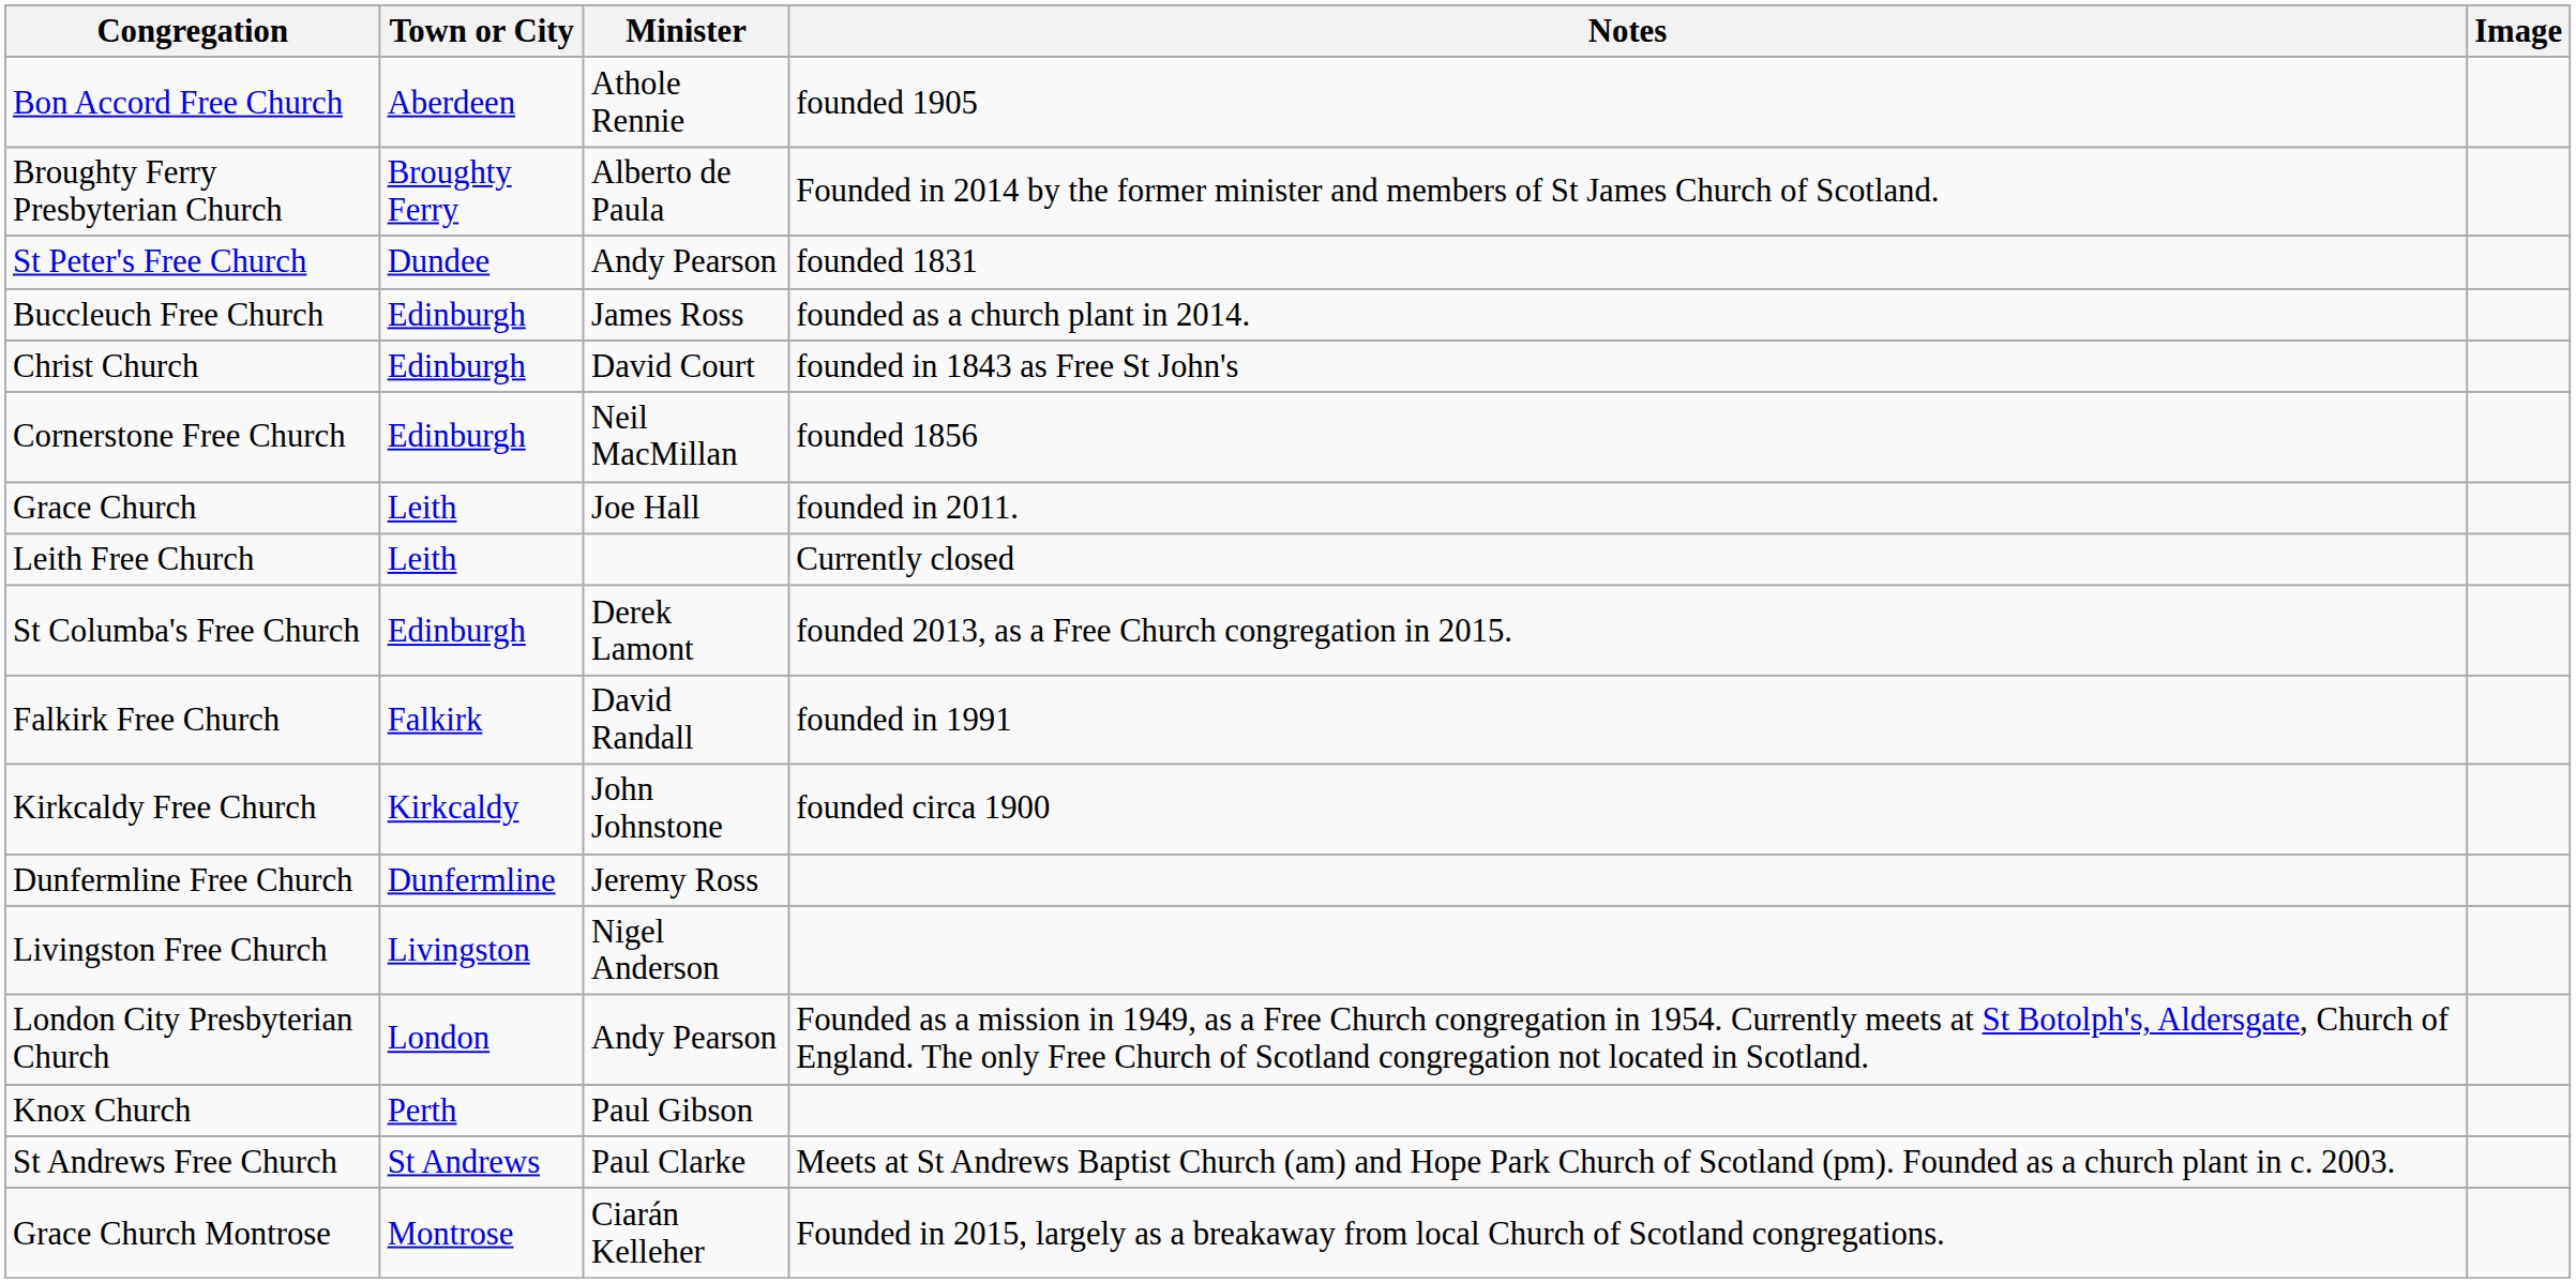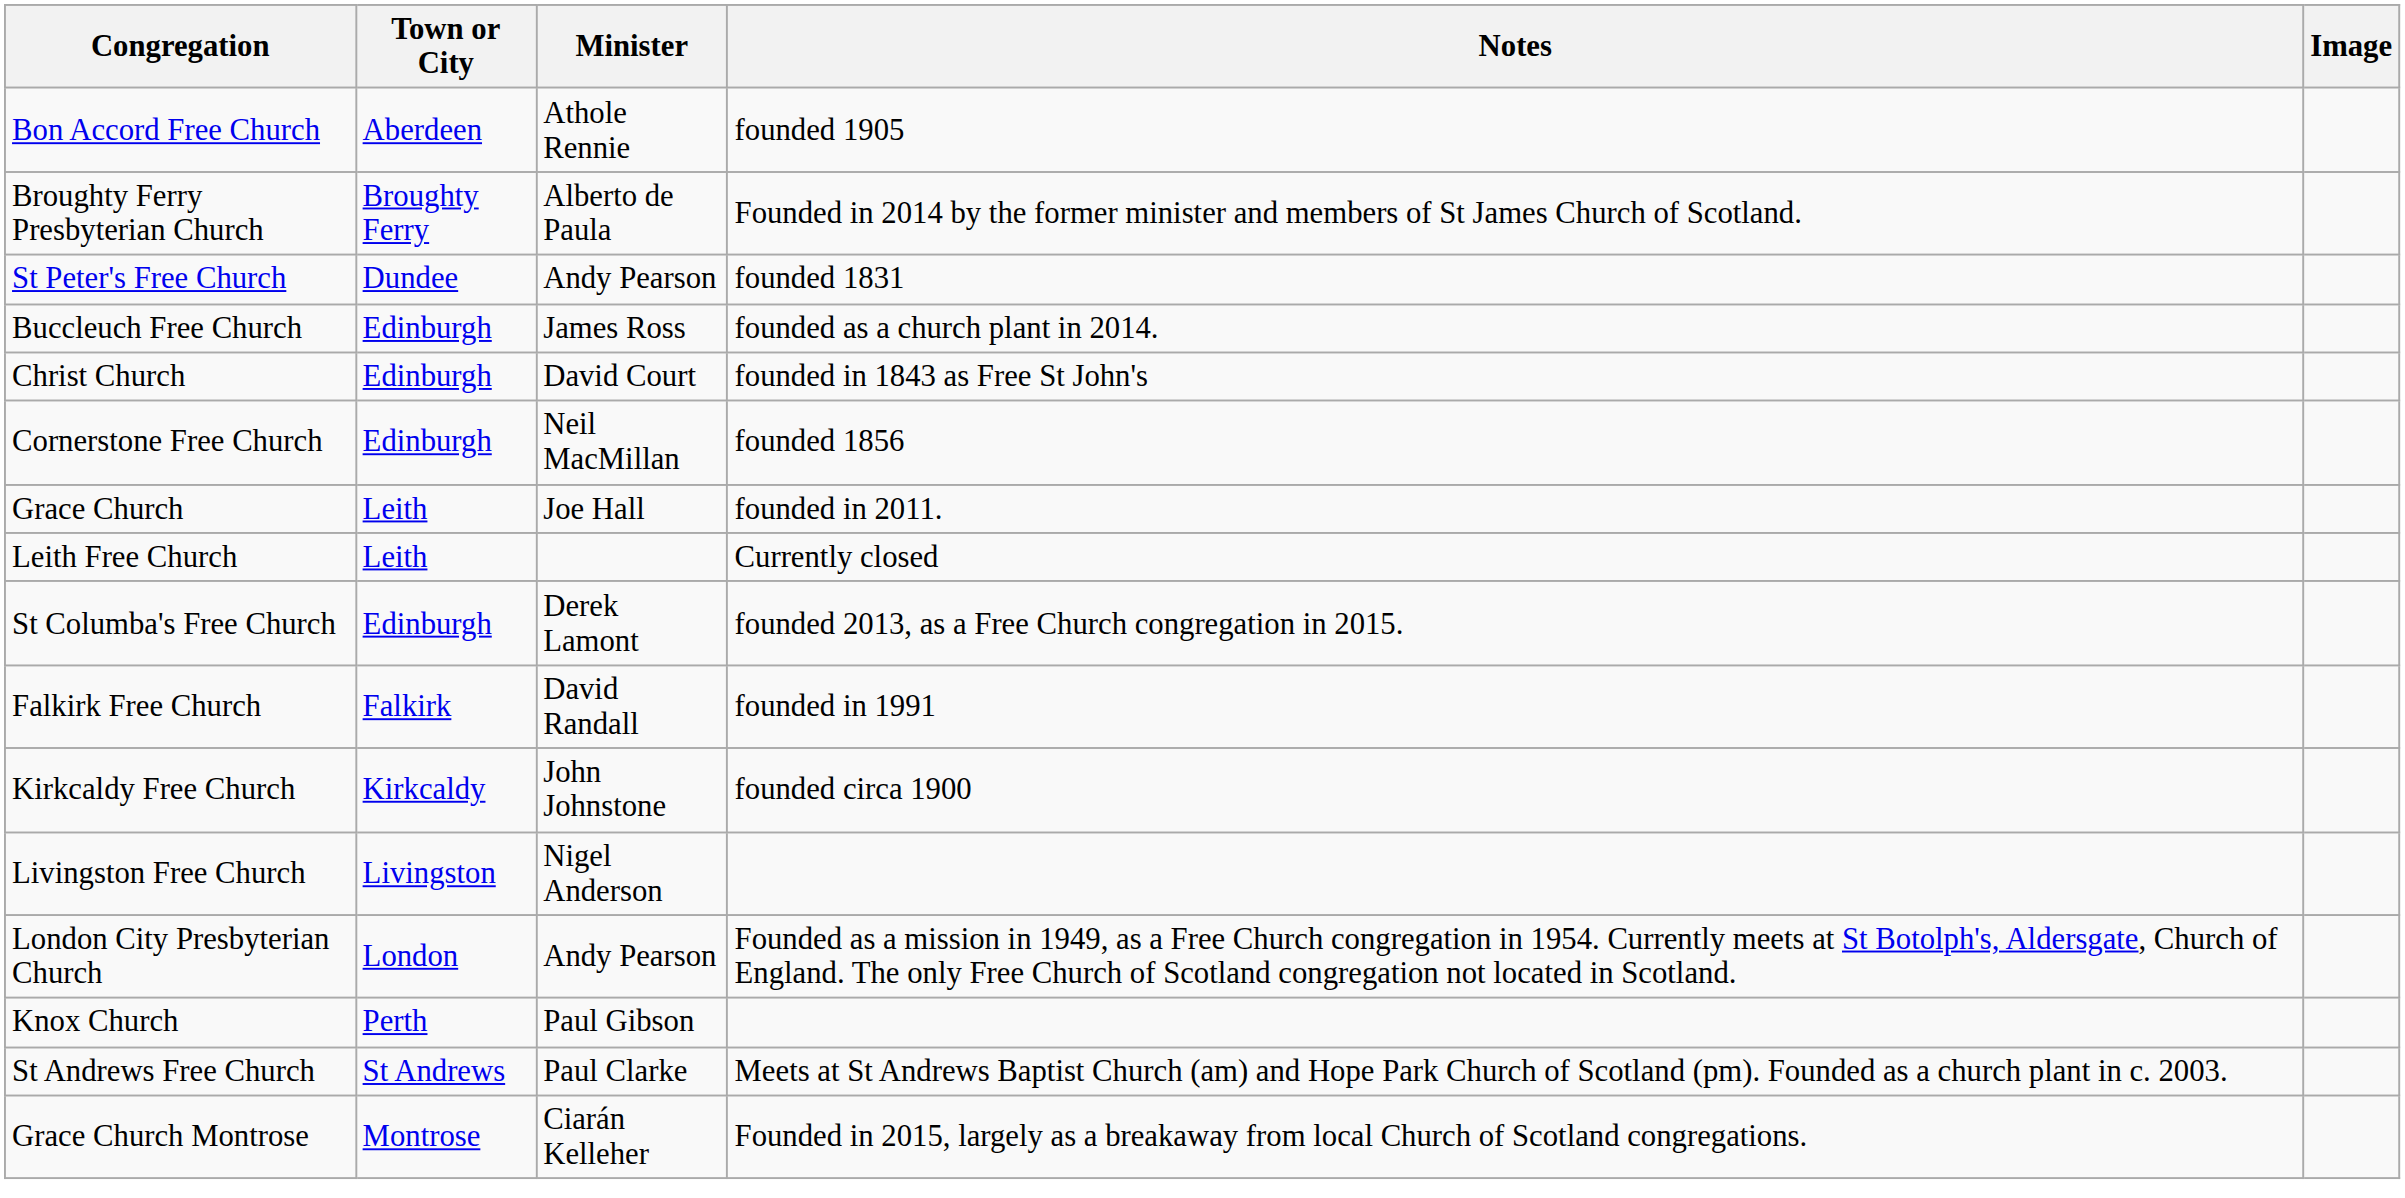 <table class="wikitable sortable">
 <tr>
 <th style="text-align:center;">Congregation</th>
 <th style="text-align:center;">Town or City</th>
 <th style="text-align:center;">Minister</th>
 <th style="text-align:center;">Notes</th>
 <th style="text-align:center;" class="unsortable">Image</th>
 </tr>
 <tr>
 <td><a href='#'>Bon Accord Free Church</a></td>
 <td><a href='#'>Aberdeen</a></td>
 <td>Athole Rennie</td>
 <td>founded 1905</td>
 <td></td>
 </tr>
 <tr>
 <td>Broughty Ferry Presbyterian Church</td>
 <td><a href='#'>Broughty Ferry</a></td>
 <td>Alberto de Paula</td>
 <td>Founded in 2014 by the former minister and members of St James Church of Scotland.</td>
 <td></td>
 </tr>
 <tr>
 <td><a href='#'>St Peter's Free Church</a></td>
 <td><a href='#'>Dundee</a></td>
 <td>Andy Pearson</td>
 <td>founded 1831</td>
 <td></td>
 </tr>
 <tr>
 <td>Buccleuch Free Church</td>
 <td><a href='#'>Edinburgh</a></td>
 <td>James Ross</td>
 <td>founded as a church plant in 2014.</td>
 <td></td>
 </tr>
 <tr>
 <td>Christ Church</td>
 <td><a href='#'>Edinburgh</a></td>
 <td>David Court</td>
 <td>founded in 1843 as Free St John's</td>
 <td></td>
 </tr>
 <tr>
 <td>Cornerstone Free Church</td>
 <td><a href='#'>Edinburgh</a></td>
 <td>Neil MacMillan</td>
 <td>founded 1856</td>
 <td></td>
 </tr>
 <tr>
 <td>Grace Church</td>
 <td><a href='#'>Leith</a></td>
 <td>Joe Hall</td>
 <td>founded in 2011.</td>
 <td></td>
 </tr>
 <tr>
 <td>Leith Free Church</td>
 <td><a href='#'>Leith</a></td>
 <td></td>
 <td>Currently closed </td>
 <td></td>
 </tr>
 <tr>
 <td>St Columba's Free Church</td>
 <td><a href='#'>Edinburgh</a></td>
 <td>Derek Lamont</td>
 <td>founded 2013, as a Free Church congregation in 2015.</td>
 <td></td>
 </tr>
 <tr>
 <td>Falkirk Free Church</td>
 <td><a href='#'>Falkirk</a></td>
 <td>David Randall</td>
 <td>founded in 1991</td>
 <td></td>
 </tr>
 <tr>
 <td>Kirkcaldy Free Church</td>
 <td><a href='#'>Kirkcaldy</a></td>
 <td>John Johnstone</td>
 <td>founded circa 1900</td>
 <td></td>
 </tr>
 <tr>
-<td>Dunfermline Free Church</td>
-<td><a href='#'>Dunfermline</a></td>
-<td>Jeremy Ross</td>
-<td></td>
-<td></td>
-</tr>
-<tr>
 <td>Livingston Free Church</td>
 <td><a href='#'>Livingston</a></td>
 <td>Nigel Anderson</td>
 <td></td>
 <td></td>
 </tr>
 <tr>
 <td>London City Presbyterian Church</td>
 <td><a href='#'>London</a></td>
 <td>Andy Pearson</td>
 <td>Founded as a mission in 1949, as a Free Church congregation in 1954.  Currently meets at <a href='#'>St Botolph's, Aldersgate</a>, Church of England. The only Free Church of Scotland congregation not located in Scotland.</td>
 <td></td>
 </tr>
 <tr>
 <td>Knox Church</td>
 <td><a href='#'>Perth</a></td>
 <td>Paul Gibson</td>
 <td></td>
 <td></td>
 </tr>
 <tr>
 <td>St Andrews Free Church</td>
 <td><a href='#'>St Andrews</a></td>
 <td>Paul Clarke</td>
 <td>Meets at St Andrews Baptist Church (am) and Hope Park Church of Scotland (pm).  Founded as a church plant in c. 2003.</td>
 <td></td>
 </tr>
 <tr>
 <td>Grace Church Montrose</td>
 <td><a href='#'>Montrose</a></td>
 <td>Ciarán Kelleher</td>
 <td>Founded in 2015, largely as a breakaway from local Church of Scotland congregations.</td>
 <td></td>
 </tr>
 </table>
